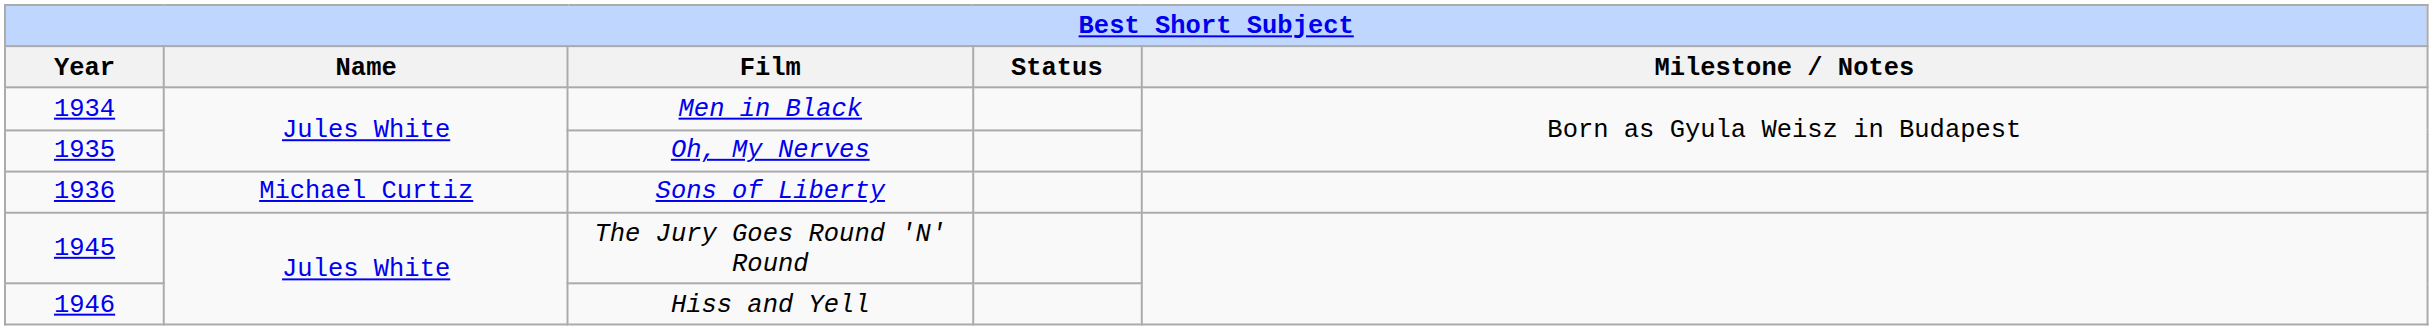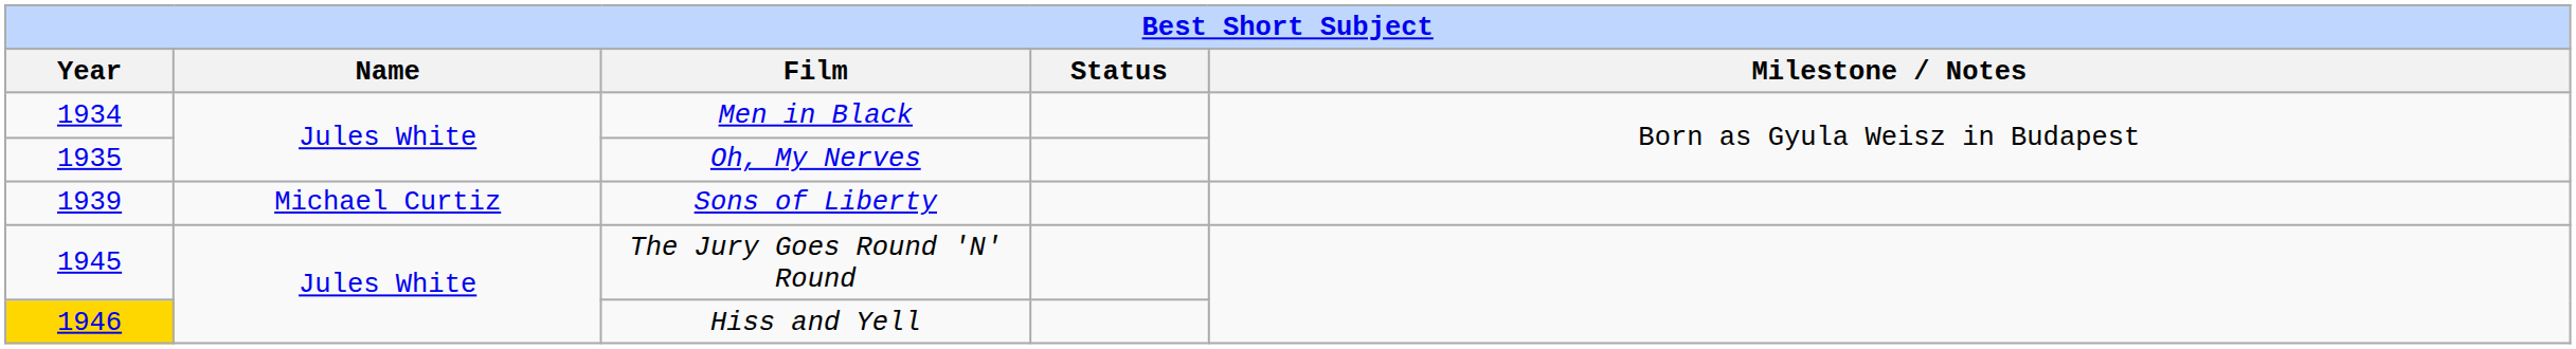 <table class="wikitable" style="text-align: center">
 <tr ---- style="background:#bfd7ff">
 <td colspan=7 style="text-align:center"><strong><a href='#'>Best Short Subject</a></strong></td>
 </tr>
 <tr ---- style="background:#ebf5ff">
 <th width="75">Year</th>
 <th width="200">Name</th>
 <th width="200">Film</th>
 <th width="80">Status</th>
 <th width="650">Milestone / Notes</th>
 </tr>
 <tr>
 <td><a href='#'>1934</a></td>
 <td rowspan="2"><a href='#'>Jules White</a></td>
 <td><em><a href='#'>Men in Black</a></em></td>
 <td></td>
 <td rowspan="2">Born as Gyula Weisz in Budapest</td>
 </tr>
 <tr>
 <td><a href='#'>1935</a></td>
 <td><em><a href='#'>Oh, My Nerves</a></em></td>
 <td></td>
 </tr>
 <tr>
-<td><a href='#'>1936</a></td>
+<td><a href='#'>1939</a></td>
 <td><a href='#'>Michael Curtiz</a></td>
 <td><em><a href='#'>Sons of Liberty</a></em></td>
 <td></td>
 <td></td>
 </tr>
 <tr>
 <td><a href='#'>1945</a></td>
 <td rowspan="2"><a href='#'>Jules White</a></td>
 <td><em>The Jury Goes Round 'N' Round</em></td>
 <td></td>
 <td rowspan="2"></td>
 </tr>
 <tr>
-<td><a href='#'>1946</a></td>
+<td style="background: gold;"><a href='#'>1946</a></td>
 <td><em>Hiss and Yell</em></td>
 <td></td>
 </tr>
 </table>
